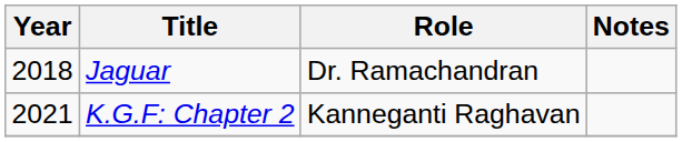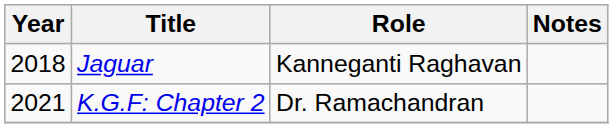 <table class="wikitable sortable">
 <tr>
 <th scope="col">Year</th>
 <th scope="col">Title</th>
 <th scope="col">Role</th>
 <th scope="col" class="unsortable">Notes</th>
 </tr>
 <tr>
 <td>2018</td>
 <td><em><a href='#'>Jaguar</a></em></td>
-<td>Dr. Ramachandran</td>
+<td>Kanneganti Raghavan</td>
 <td></td>
 </tr>
 <tr>
 <td>2021</td>
 <td><em><a href='#'>K.G.F: Chapter 2</a></em></td>
-<td>Kanneganti Raghavan</td>
+<td>Dr. Ramachandran</td>
 <td></td>
 </tr>
 <tr>
 </tr>
 </table>
